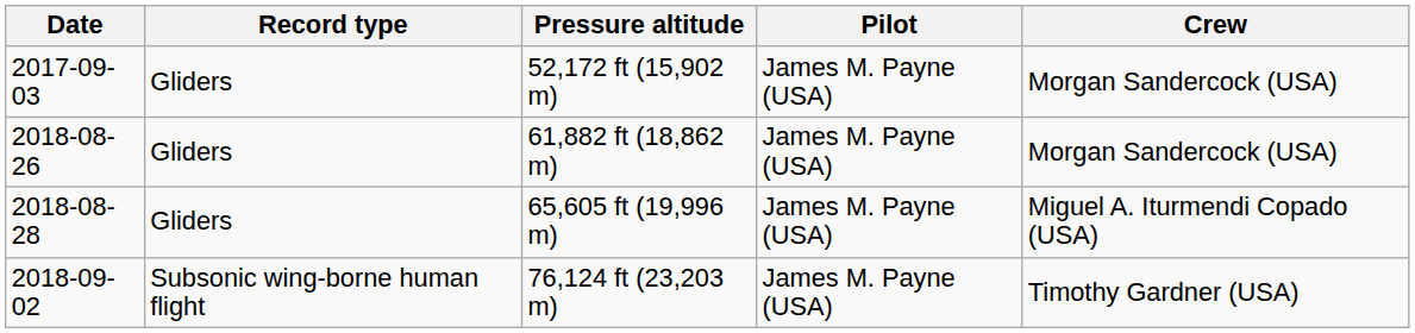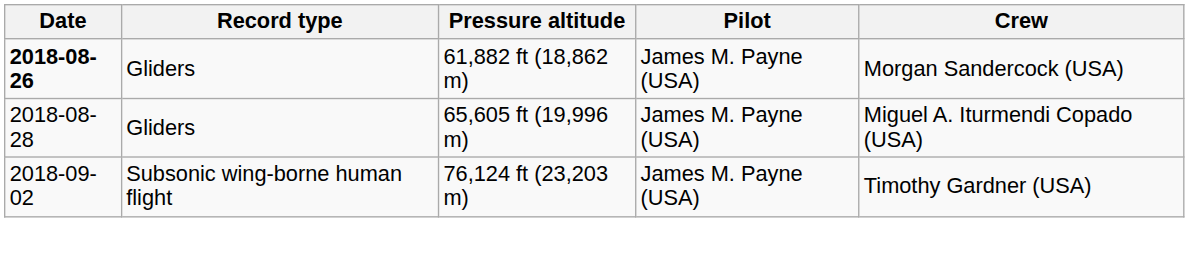 <table class="wikitable">
 <tr>
 <th>Date</th>
 <th>Record type</th>
 <th>Pressure altitude</th>
 <th>Pilot</th>
 <th>Crew</th>
 </tr>
 <tr>
-<td>2017-09-03</td>
-<td>Gliders</td>
-<td>52,172 ft (15,902 m)</td>
-<td>James M. Payne (USA)</td>
-<td>Morgan Sandercock (USA)</td>
-</tr>
-<tr>
-<td>2018-08-26</td>
+<td><strong>2018-08-26</strong></td>
 <td>Gliders</td>
 <td>61,882 ft (18,862 m)</td>
 <td>James M. Payne (USA)</td>
 <td>Morgan Sandercock (USA)</td>
 </tr>
 <tr>
 <td>2018-08-28</td>
 <td>Gliders</td>
 <td>65,605 ft (19,996 m)</td>
 <td>James M. Payne (USA)</td>
 <td>Miguel A. Iturmendi Copado (USA)</td>
 </tr>
 <tr>
 <td>2018-09-02</td>
 <td>Subsonic wing-borne human flight</td>
 <td>76,124 ft (23,203 m)</td>
 <td>James M. Payne (USA)</td>
 <td>Timothy Gardner (USA)</td>
 </tr>
 </table>
